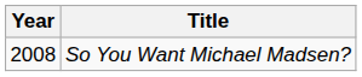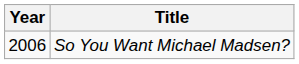 <table class="wikitable">
 <tr>
 <th>Year</th>
 <th>Title</th>
 </tr>
 <tr>
-<td>2008</td>
+<td>2006</td>
 <td><em>So You Want Michael Madsen?</em></td>
 </tr>
 </table>
